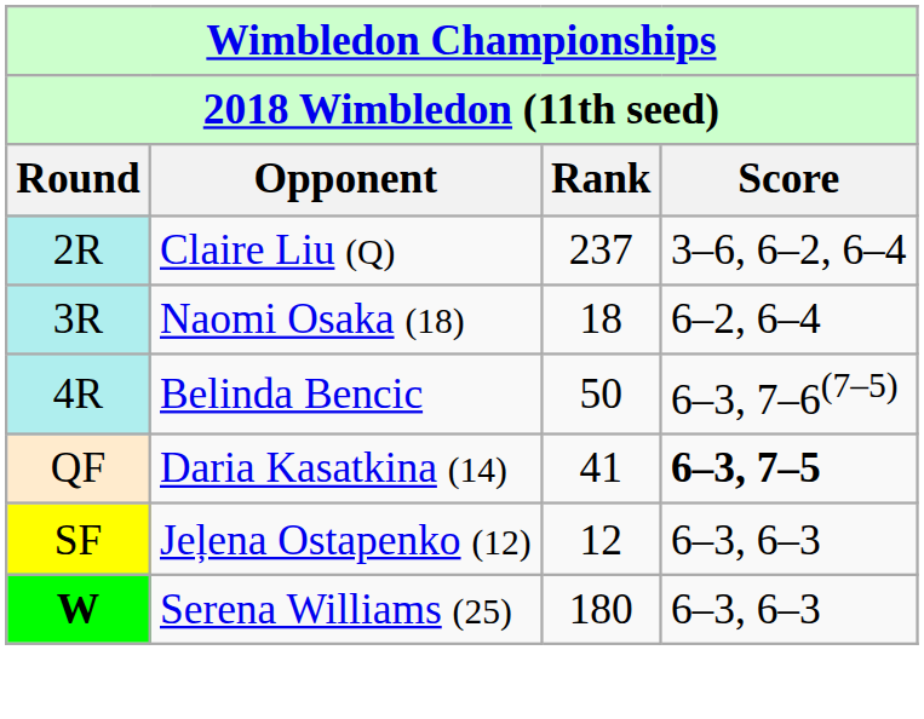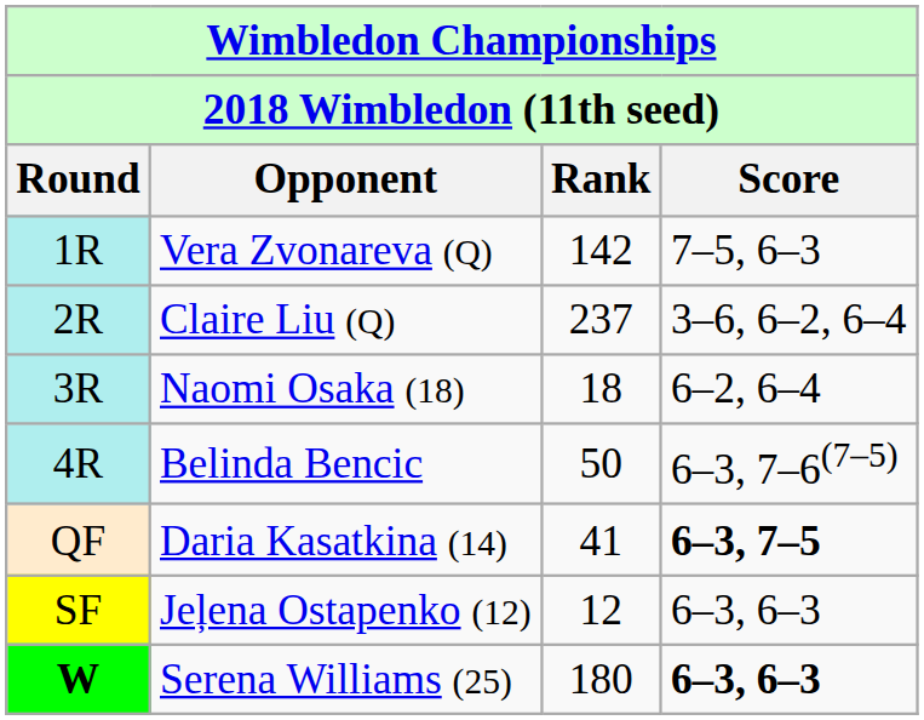 <table class="wikitable nowrap" style=font-size:97%>
 <tr>
 <th colspan=4 style="background:#cfc;"><a href='#'>Wimbledon Championships</a></th>
 </tr>
 <tr>
 <th colspan=4 style="background:#cfc;"><a href='#'>2018 Wimbledon</a> (11th seed)</th>
 </tr>
 <tr>
 <th>Round</th>
 <th>Opponent</th>
 <th>Rank</th>
 <th>Score</th>
+</tr>
+<tr>
+<td align="center" style="background:#afeeee;">1R</td>
+<td> <a href='#'>Vera Zvonareva</a> <small>(Q)</small></td>
+<td align="center">142</td>
+<td>7–5, 6–3</td>
 </tr>
 <tr>
 <td align="center" style="background:#afeeee;">2R</td>
 <td> <a href='#'>Claire Liu</a> <small>(Q)</small></td>
 <td align="center">237</td>
 <td>3–6, 6–2, 6–4</td>
 </tr>
 <tr>
 <td align="center" style="background:#afeeee;">3R</td>
 <td> <a href='#'>Naomi Osaka</a> <small>(18)</small></td>
 <td align="center">18</td>
 <td>6–2, 6–4</td>
 </tr>
 <tr>
 <td align="center" style="background:#afeeee;">4R</td>
 <td> <a href='#'>Belinda Bencic</a></td>
 <td align="center">50</td>
 <td>6–3, 7–6<sup>(7–5)</sup></td>
 </tr>
 <tr>
 <td align="center" style="background:#ffebcd;">QF</td>
 <td> <a href='#'>Daria Kasatkina</a> <small>(14)</small></td>
 <td align="center">41</td>
 <td><strong>6–3, 7–5</strong></td>
 </tr>
 <tr>
 <td align="center" style="background:yellow;">SF</td>
 <td> <a href='#'>Jeļena Ostapenko</a> <small>(12)</small></td>
 <td align="center">12</td>
 <td>6–3, 6–3</td>
 </tr>
 <tr>
 <td align=center bgcolor=lime><strong>W</strong></td>
 <td> <a href='#'>Serena Williams</a> <small>(25)</small></td>
 <td align="center">180</td>
-<td>6–3, 6–3</td>
+<td><strong>6–3, 6–3</strong></td>
 </tr>
 </table>
